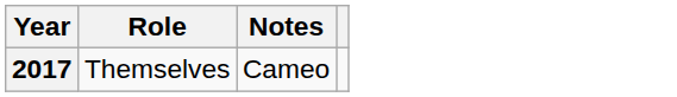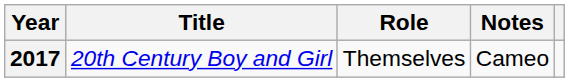 <table class="wikitable plainrowheaders">
 <tr>
 <th scope="col">Year</th>
+<th scope="col">Title</th>
 <th scope="col">Role</th>
 <th scope="col">Notes</th>
 <th scope="col" class="unsortable"></th>
 </tr>
 <tr>
 <th scope="row">2017</th>
+<td><em><a href='#'>20th Century Boy and Girl</a></em></td>
 <td>Themselves</td>
 <td>Cameo</td>
 <td style="text-align:center"></td>
 </tr>
 </table>
